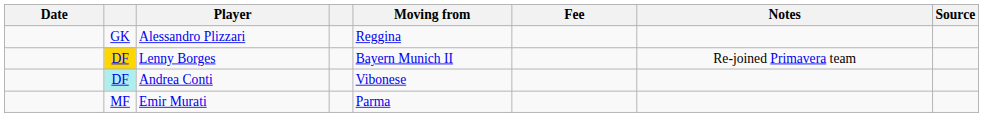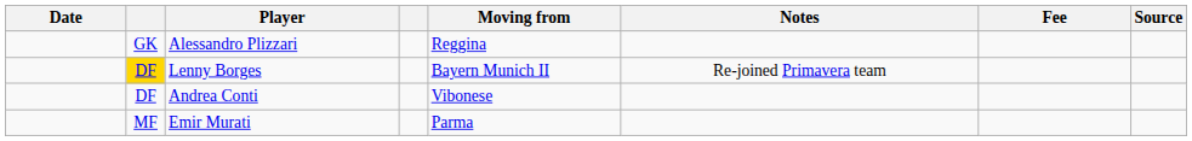 <table class="wikitable sortable">
 <tr>
 <th style="width:110px">Date</th>
 <th style="width:30px"></th>
 <th style="width:220px">Player</th>
 <th style="width:20px"></th>
 <th style="width:180px">Moving from</th>
+<th style="width:340px" class="unsortable">Notes</th>
 <th style="width:140px">Fee</th>
-<th style="width:340px" class="unsortable">Notes</th>
 <th style="width:35px">Source</th>
 </tr>
 <tr>
 <td></td>
 <td style="text-align:center"><a href='#'>GK</a></td>
 <td> <a href='#'>Alessandro Plizzari</a></td>
 <td style="text-align:center"></td>
 <td> <a href='#'>Reggina</a></td>
 <td style="text-align:center"></td>
 <td style="text-align:center"></td>
 <td></td>
 </tr>
 <tr>
 <td></td>
 <td style="background: gold; text-align:center"><a href='#'>DF</a></td>
 <td> <a href='#'>Lenny Borges</a></td>
 <td style="text-align:center"></td>
 <td> <a href='#'>Bayern Munich II</a></td>
+<td style="text-align:center">Re-joined <a href='#'>Primavera</a> team</td>
 <td style="text-align:center"></td>
-<td style="text-align:center">Re-joined <a href='#'>Primavera</a> team</td>
 <td></td>
 </tr>
 <tr>
 <td></td>
-<td style="background: paleturquoise; text-align:center"><a href='#'>DF</a></td>
+<td style="text-align:center"><a href='#'>DF</a></td>
 <td> <a href='#'>Andrea Conti</a></td>
 <td style="text-align:center"></td>
 <td> <a href='#'>Vibonese</a></td>
 <td style="text-align:center"></td>
 <td style="text-align:center"></td>
 <td></td>
 </tr>
 <tr>
 <td></td>
 <td style="text-align:center"><a href='#'>MF</a></td>
 <td>  <a href='#'>Emir Murati</a></td>
 <td style="text-align:center"></td>
 <td> <a href='#'>Parma</a></td>
 <td style="text-align:center"></td>
 <td style="text-align:center"></td>
 <td></td>
 </tr>
 </table>
